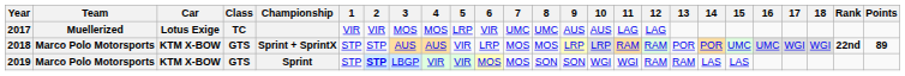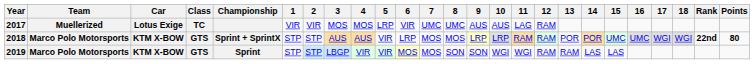 <table class="wikitable" style="text-align:center; font-size:90%">
 <tr>
 <th>Year</th>
 <th>Team</th>
 <th>Car</th>
 <th>Class</th>
 <th>Championship</th>
 <th>1</th>
 <th>2</th>
 <th>3</th>
 <th>4</th>
 <th>5</th>
 <th>6</th>
 <th>7</th>
 <th>8</th>
 <th>9</th>
 <th>10</th>
 <th>11</th>
 <th>12</th>
 <th>13</th>
 <th>14</th>
 <th>15</th>
 <th>16</th>
 <th>17</th>
 <th>18</th>
 <th>Rank</th>
 <th>Points</th>
 </tr>
 <tr>
 <th>2017</th>
 <th>Muellerized</th>
 <th>Lotus Exige</th>
 <th>TC</th>
 <th></th>
 <td><a href='#'>VIR</a></td>
 <td><a href='#'>VIR</a></td>
 <td><a href='#'>MOS</a></td>
 <td><a href='#'>MOS</a></td>
 <td><a href='#'>LRP</a></td>
 <td><a href='#'>VIR</a></td>
 <td><a href='#'>UMC</a></td>
 <td><a href='#'>UMC</a></td>
 <td><a href='#'>AUS</a></td>
 <td><a href='#'>AUS</a></td>
 <td><a href='#'>LAG</a><br></td>
-<td><a href='#'>LAG</a><br></td>
+<td><a href='#'>RAM</a></td>
 <td></td>
 <td></td>
 <td></td>
 <td></td>
 <td></td>
 <td></td>
 <td></td>
 <td></td>
 </tr>
 <tr>
 <th>2018</th>
 <th>Marco Polo Motorsports</th>
 <th>KTM X-BOW</th>
 <th>GTS</th>
 <th>Sprint + SprintX</th>
 <td><a href='#'>STP</a></td>
 <td><a href='#'>STP</a></td>
 <td style="background:#FFDF9F;"><a href='#'>AUS</a><br></td>
 <td style="background:#FFDF9F;"><a href='#'>AUS</a><br></td>
 <td><a href='#'>VIR</a></td>
 <td><a href='#'>LRP</a></td>
 <td><a href='#'>MOS</a></td>
 <td><a href='#'>MOS</a></td>
 <td style="background:#FFFFBF;"><a href='#'>LRP</a><br></td>
 <td style="background:#DFDFDF;"><a href='#'>LRP</a><br></td>
 <td style="background:#FFDF9F;"><a href='#'>RAM</a><br></td>
 <td style="background:#DFFFDF;"><a href='#'>RAM</a><br></td>
 <td><a href='#'>POR</a><br></td>
 <td style="background:#FFDF9F;"><a href='#'>POR</a><br></td>
 <td style="background:#DFFFDF;"><a href='#'>UMC</a><br></td>
 <td style="background:#DFDFDF;"><a href='#'>UMC</a><br></td>
 <td style="background:#DFDFDF;"><a href='#'>WGI</a><br></td>
 <td style="background:#DFDFDF;"><a href='#'>WGI</a><br></td>
 <td><strong>22nd</strong></td>
-<td><strong>89</strong></td>
+<td><strong>80</strong></td>
 </tr>
 <tr>
 <th>2019</th>
 <th>Marco Polo Motorsports</th>
 <th>KTM X-BOW</th>
 <th>GTS</th>
 <th>Sprint</th>
 <td><a href='#'>STP</a><br></td>
-<td style="background:#CFEAFF;"><strong><a href='#'>STP</a><br></strong></td>
+<td style="background:#CFEAFF;"><a href='#'>STP</a><br></td>
 <td style="background:#CFEAFF;"><a href='#'>LBGP</a><br></td>
 <td style="background:#DFFFDF;"><a href='#'>VIR</a><br></td>
 <td style="background:#DFFFDF;"><a href='#'>VIR</a><br></td>
 <td style="background:#FFFFBF;"><a href='#'>MOS</a><br></td>
 <td><a href='#'>MOS</a><br></td>
 <td><a href='#'>SON</a><br></td>
 <td><a href='#'>SON</a><br></td>
 <td><a href='#'>WGI</a></td>
 <td><a href='#'>WGI</a></td>
 <td><a href='#'>RAM</a></td>
 <td><a href='#'>RAM</a></td>
 <td><a href='#'>LAS</a></td>
 <td><a href='#'>LAS</a></td>
 <td></td>
 <td></td>
 <td></td>
 <td></td>
 <td></td>
 </tr>
 </table>
